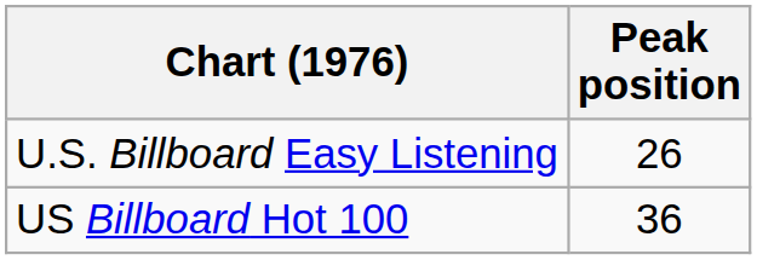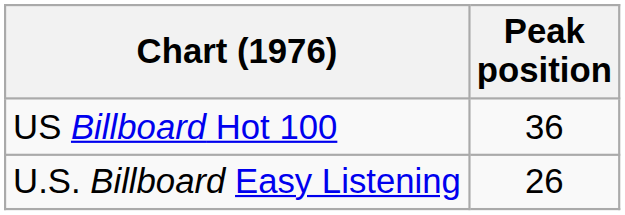 <table class="wikitable sortable">
 <tr>
 <th>Chart (1976)</th>
 <th>Peak<br>position</th>
 </tr>
 <tr>
+<td>US <a href='#'><em>Billboard</em> Hot 100</a></td>
+<td align="center">36</td>
+</tr>
+<tr>
 <td align="left">U.S. <em>Billboard</em> <a href='#'>Easy Listening</a></td>
 <td align="center">26</td>
 </tr>
-<tr>
-<td>US <a href='#'><em>Billboard</em> Hot 100</a></td>
-<td align="center">36</td>
-</tr>
 </table>
